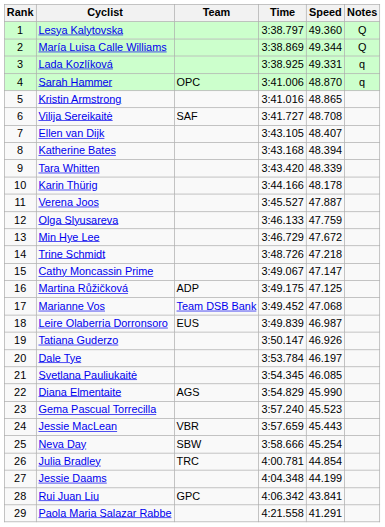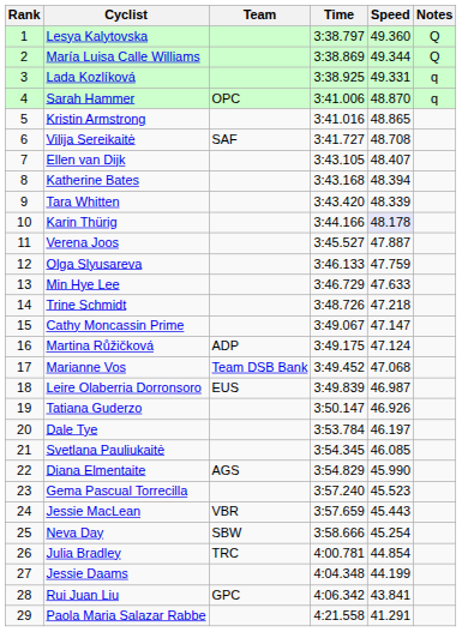 <table class="wikitable sortable" style="text-align:center;">
 <tr>
 <th>Rank</th>
 <th class="unsortable">Cyclist</th>
 <th>Team</th>
 <th>Time</th>
 <th>Speed</th>
 <th class="unsortable">Notes</th>
 </tr>
 <tr bgcolor=ccffcc>
 <td align=center>1</td>
 <td align=left><a href='#'>Lesya Kalytovska</a></td>
 <td align=left></td>
 <td>3:38.797</td>
 <td>49.360</td>
 <td>Q</td>
 </tr>
 <tr bgcolor=ccffcc>
 <td align=center>2</td>
 <td align=left><a href='#'>María Luisa Calle Williams</a></td>
 <td align=left></td>
 <td>3:38.869</td>
 <td>49.344</td>
 <td>Q</td>
 </tr>
 <tr bgcolor=ccffcc>
 <td align=center>3</td>
 <td align=left><a href='#'>Lada Kozlíková</a></td>
 <td align=left></td>
 <td>3:38.925</td>
 <td>49.331</td>
 <td>q</td>
 </tr>
 <tr bgcolor=ccffcc>
 <td align=center>4</td>
 <td align=left><a href='#'>Sarah Hammer</a></td>
 <td align=left>OPC</td>
 <td>3:41.006</td>
 <td>48.870</td>
 <td>q</td>
 </tr>
 <tr>
 <td align=center>5</td>
 <td align=left><a href='#'>Kristin Armstrong</a></td>
 <td align=left></td>
 <td>3:41.016</td>
 <td>48.865</td>
 <td></td>
 </tr>
 <tr>
 <td align=center>6</td>
 <td align=left><a href='#'>Vilija Sereikaitė</a></td>
 <td align=left>SAF</td>
 <td>3:41.727</td>
 <td>48.708</td>
 <td></td>
 </tr>
 <tr>
 <td align=center>7</td>
 <td align=left><a href='#'>Ellen van Dijk</a></td>
 <td align=left></td>
 <td>3:43.105</td>
 <td>48.407</td>
 <td></td>
 </tr>
 <tr>
 <td align=center>8</td>
 <td align=left><a href='#'>Katherine Bates</a></td>
 <td align=left></td>
 <td>3:43.168</td>
 <td>48.394</td>
 <td></td>
 </tr>
 <tr>
 <td align=center>9</td>
 <td align=left><a href='#'>Tara Whitten</a></td>
 <td align=left></td>
 <td>3:43.420</td>
 <td>48.339</td>
 <td></td>
 </tr>
 <tr>
 <td align=center>10</td>
 <td align=left><a href='#'>Karin Thürig</a></td>
 <td align=left></td>
 <td>3:44.166</td>
-<td>48.178</td>
+<td style="background: lavender;">48.178</td>
 <td></td>
 </tr>
 <tr>
 <td align=center>11</td>
 <td align=left><a href='#'>Verena Joos</a></td>
 <td align=left></td>
 <td>3:45.527</td>
 <td>47.887</td>
 <td></td>
 </tr>
 <tr>
 <td align=center>12</td>
 <td align=left><a href='#'>Olga Slyusareva</a></td>
 <td align=left></td>
 <td>3:46.133</td>
 <td>47.759</td>
 <td></td>
 </tr>
 <tr>
 <td align=center>13</td>
 <td align=left><a href='#'>Min Hye Lee</a></td>
 <td align=left></td>
 <td>3:46.729</td>
-<td>47.672</td>
+<td>47.633</td>
 <td></td>
 </tr>
 <tr>
 <td align=center>14</td>
 <td align=left><a href='#'>Trine Schmidt</a></td>
 <td align=left></td>
 <td>3:48.726</td>
 <td>47.218</td>
 <td></td>
 </tr>
 <tr>
 <td align=center>15</td>
 <td align=left><a href='#'>Cathy Moncassin Prime</a></td>
 <td align=left></td>
 <td>3:49.067</td>
 <td>47.147</td>
 <td></td>
 </tr>
 <tr>
 <td align=center>16</td>
 <td align=left><a href='#'>Martina Růžičková</a></td>
 <td align=left>ADP</td>
 <td>3:49.175</td>
-<td>47.125</td>
+<td>47.124</td>
 <td></td>
 </tr>
 <tr>
 <td align=center>17</td>
 <td align=left><a href='#'>Marianne Vos</a></td>
 <td align=left><a href='#'>Team DSB Bank</a></td>
 <td>3:49.452</td>
 <td>47.068</td>
 <td></td>
 </tr>
 <tr>
 <td align=center>18</td>
 <td align=left><a href='#'>Leire Olaberria Dorronsoro</a></td>
 <td align=left>EUS</td>
 <td>3:49.839</td>
 <td>46.987</td>
 <td></td>
 </tr>
 <tr>
 <td align=center>19</td>
 <td align=left><a href='#'>Tatiana Guderzo</a></td>
 <td align=left></td>
 <td>3:50.147</td>
 <td>46.926</td>
 <td></td>
 </tr>
 <tr>
 <td align=center>20</td>
 <td align=left><a href='#'>Dale Tye</a></td>
 <td align=left></td>
 <td>3:53.784</td>
 <td>46.197</td>
 <td></td>
 </tr>
 <tr>
 <td align=center>21</td>
 <td align=left><a href='#'>Svetlana Pauliukaitė</a></td>
 <td align=left></td>
 <td>3:54.345</td>
 <td>46.085</td>
 <td></td>
 </tr>
 <tr>
 <td align=center>22</td>
 <td align=left><a href='#'>Diana Elmentaite</a></td>
 <td align=left>AGS</td>
 <td>3:54.829</td>
 <td>45.990</td>
 <td></td>
 </tr>
 <tr>
 <td align=center>23</td>
 <td align=left><a href='#'>Gema Pascual Torrecilla</a></td>
 <td align=left></td>
 <td>3:57.240</td>
 <td>45.523</td>
 <td></td>
 </tr>
 <tr>
 <td align=center>24</td>
 <td align=left><a href='#'>Jessie MacLean</a></td>
 <td align=left>VBR</td>
 <td>3:57.659</td>
 <td>45.443</td>
 <td></td>
 </tr>
 <tr>
 <td align=center>25</td>
 <td align=left><a href='#'>Neva Day</a></td>
 <td align=left>SBW</td>
 <td>3:58.666</td>
 <td>45.254</td>
 <td></td>
 </tr>
 <tr>
 <td align=center>26</td>
 <td align=left><a href='#'>Julia Bradley</a></td>
 <td align=left>TRC</td>
 <td>4:00.781</td>
 <td>44.854</td>
 <td></td>
 </tr>
 <tr>
 <td align=center>27</td>
 <td align=left><a href='#'>Jessie Daams</a></td>
 <td align=left></td>
 <td>4:04.348</td>
 <td>44.199</td>
 <td></td>
 </tr>
 <tr>
 <td align=center>28</td>
 <td align=left><a href='#'>Rui Juan Liu</a></td>
 <td align=left>GPC</td>
 <td>4:06.342</td>
 <td>43.841</td>
 <td></td>
 </tr>
 <tr>
 <td align=center>29</td>
 <td align=left><a href='#'>Paola Maria Salazar Rabbe</a></td>
 <td align=left></td>
 <td>4:21.558</td>
 <td>41.291</td>
 <td></td>
 </tr>
 </table>
